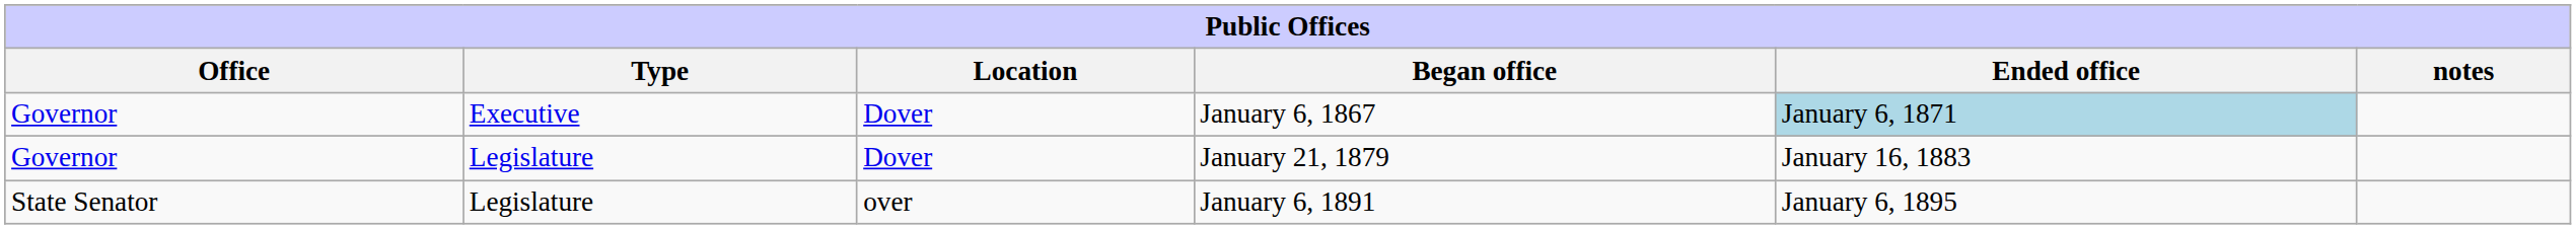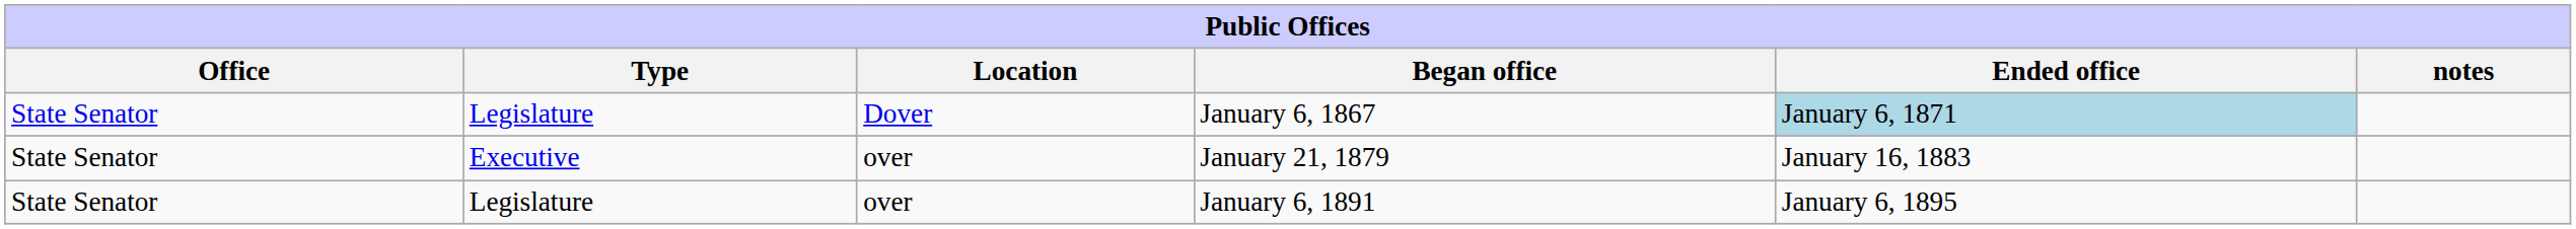 <table class=wikitable style="width: 94%" style="text-align: center;" align="center">
 <tr bgcolor=#cccccc>
 <th colspan=7 style="background: #ccccff;">Public Offices</th>
 </tr>
 <tr>
 <th><strong>Office</strong></th>
 <th><strong>Type</strong></th>
 <th><strong>Location</strong></th>
 <th><strong>Began office</strong></th>
 <th><strong>Ended office</strong></th>
 <th><strong>notes</strong></th>
 </tr>
 <tr>
-<td><a href='#'>Governor</a></td>
-<td><a href='#'>Executive</a></td>
+<td><a href='#'>State Senator</a></td>
+<td><a href='#'>Legislature</a></td>
 <td><a href='#'>Dover</a></td>
 <td>January 6, 1867</td>
 <td style="background: lightblue;">January 6, 1871</td>
 <td></td>
 </tr>
 <tr>
-<td><a href='#'>Governor</a></td>
-<td><a href='#'>Legislature</a></td>
-<td><a href='#'>Dover</a></td>
+<td>State Senator</td>
+<td><a href='#'>Executive</a></td>
+<td>over</td>
 <td>January 21, 1879</td>
 <td>January 16, 1883</td>
 <td></td>
 </tr>
 <tr>
 <td>State Senator</td>
 <td>Legislature</td>
 <td>over</td>
 <td>January 6, 1891</td>
 <td>January 6, 1895</td>
 <td></td>
 </tr>
 </table>
